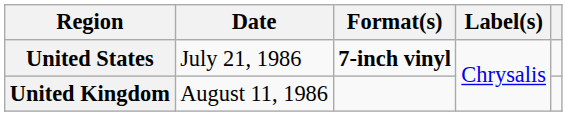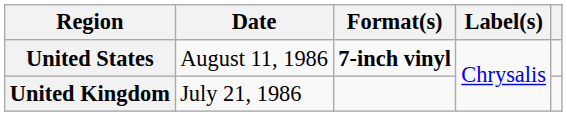 <table class="wikitable plainrowheaders">
 <tr>
 <th scope="col">Region</th>
 <th scope="col">Date</th>
 <th scope="col">Format(s)</th>
 <th scope="col">Label(s)</th>
 <th scope="col"></th>
 </tr>
 <tr>
 <th scope="row">United States</th>
-<td>July 21, 1986</td>
+<td>August 11, 1986</td>
 <td><strong>7-inch vinyl</strong></td>
 <td rowspan="2"><a href='#'>Chrysalis</a></td>
 <td></td>
 </tr>
 <tr>
 <th scope="row">United Kingdom</th>
-<td>August 11, 1986</td>
+<td>July 21, 1986</td>
 <td></td>
 <td></td>
 </tr>
 </table>
